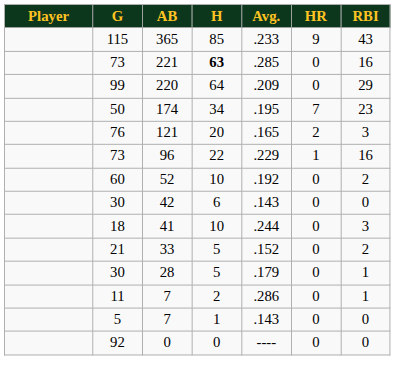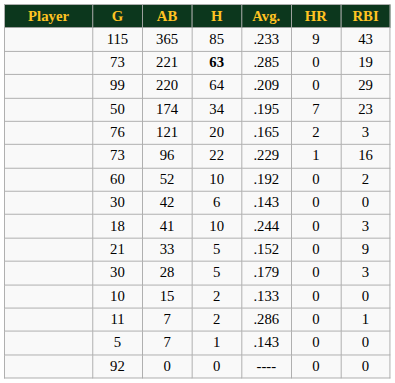 <table class="wikitable sortable">
 <tr>
 <th style="background:#0C371D;color:#ffc322;" width="16%">Player</th>
 <th style="background:#0C371D;color:#ffc322;" width="9%">G</th>
 <th style="background:#0C371D;color:#ffc322;" width="9%">AB</th>
 <th style="background:#0C371D;color:#ffc322;" width="9%">H</th>
 <th style="background:#0C371D;color:#ffc322;" width="9%">Avg.</th>
 <th style="background:#0C371D;color:#ffc322;" width="9%">HR</th>
 <th style="background:#0C371D;color:#ffc322;" width="9%">RBI</th>
 </tr>
 <tr align="center">
 <td></td>
 <td>115</td>
 <td>365</td>
 <td>85</td>
 <td>.233</td>
 <td>9</td>
 <td>43</td>
 </tr>
 <tr align="center">
 <td></td>
 <td>73</td>
 <td>221</td>
 <td><strong>63</strong></td>
 <td>.285</td>
 <td>0</td>
-<td>16</td>
+<td>19</td>
 </tr>
 <tr align=center>
 <td></td>
 <td>99</td>
 <td>220</td>
 <td>64</td>
 <td>.209</td>
 <td>0</td>
 <td>29</td>
 </tr>
 <tr align="center">
 <td></td>
 <td>50</td>
 <td>174</td>
 <td>34</td>
 <td>.195</td>
 <td>7</td>
 <td>23</td>
 </tr>
 <tr align="center">
 <td></td>
 <td>76</td>
 <td>121</td>
 <td>20</td>
 <td>.165</td>
 <td>2</td>
 <td>3</td>
 </tr>
 <tr align="center">
 <td></td>
 <td>73</td>
 <td>96</td>
 <td>22</td>
 <td>.229</td>
 <td>1</td>
 <td>16</td>
 </tr>
 <tr align="center">
 <td></td>
 <td>60</td>
 <td>52</td>
 <td>10</td>
 <td>.192</td>
 <td>0</td>
 <td>2</td>
 </tr>
 <tr align="center">
 <td></td>
 <td>30</td>
 <td>42</td>
 <td>6</td>
 <td>.143</td>
 <td>0</td>
 <td>0</td>
 </tr>
 <tr align="center">
 <td></td>
 <td>18</td>
 <td>41</td>
 <td>10</td>
 <td>.244</td>
 <td>0</td>
 <td>3</td>
 </tr>
 <tr align="center">
 <td></td>
 <td>21</td>
 <td>33</td>
 <td>5</td>
 <td>.152</td>
 <td>0</td>
-<td>2</td>
+<td>9</td>
 </tr>
 <tr align="center">
 <td></td>
 <td>30</td>
 <td>28</td>
 <td>5</td>
 <td>.179</td>
 <td>0</td>
-<td>1</td>
+<td>3</td>
+</tr>
+<tr align="center">
+<td></td>
+<td>10</td>
+<td>15</td>
+<td>2</td>
+<td>.133</td>
+<td>0</td>
+<td>0</td>
 </tr>
 <tr align="center">
 <td></td>
 <td>11</td>
 <td>7</td>
 <td>2</td>
 <td>.286</td>
 <td>0</td>
 <td>1</td>
 </tr>
 <tr align="center">
 <td></td>
 <td>5</td>
 <td>7</td>
 <td>1</td>
 <td>.143</td>
 <td>0</td>
 <td>0</td>
 </tr>
 <tr align="center">
 <td></td>
 <td>92</td>
 <td>0</td>
 <td>0</td>
 <td>----</td>
 <td>0</td>
 <td>0</td>
 </tr>
 </table>
